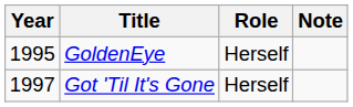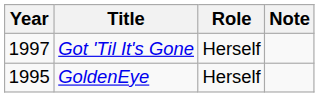 <table class="wikitable">
 <tr>
 <th>Year</th>
 <th>Title</th>
 <th>Role</th>
 <th>Note</th>
 </tr>
 <tr>
+<td>1997</td>
+<td><em><a href='#'>Got 'Til It's Gone</a></em></td>
+<td>Herself</td>
+<td></td>
+</tr>
+<tr>
 <td>1995</td>
 <td><em><a href='#'>GoldenEye</a></em></td>
 <td>Herself</td>
 <td></td>
 </tr>
-<tr>
-<td>1997</td>
-<td><em><a href='#'>Got 'Til It's Gone</a></em></td>
-<td>Herself</td>
-<td></td>
-</tr>
 </table>
